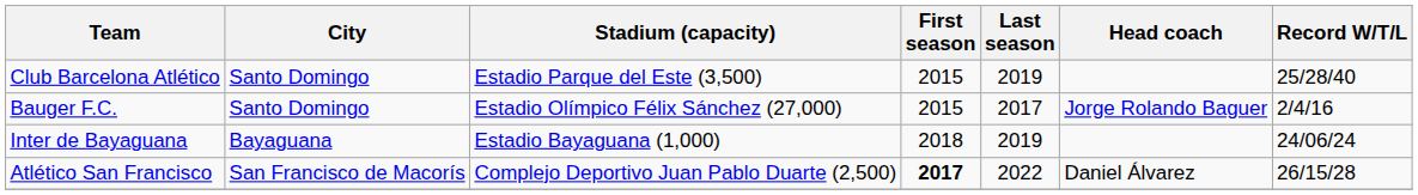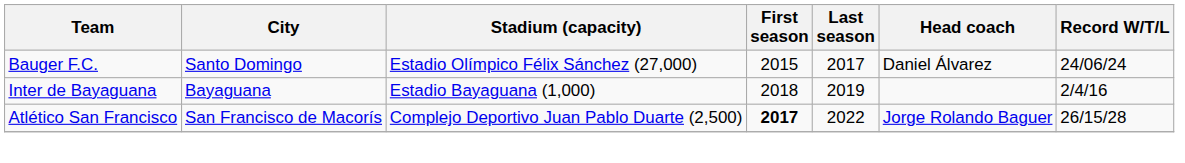 <table class="wikitable sortable" style="text-align:left">
 <tr>
 <th style="background:">Team</th>
 <th style="background:">City</th>
 <th style="background:">Stadium (capacity)</th>
 <th style="background:">First <br> season</th>
 <th style="background:">Last <br> season</th>
 <th style="background:">Head coach</th>
 <th style="background:">Record W/T/L</th>
 </tr>
 <tr>
-<td><a href='#'>Club Barcelona Atlético</a></td>
-<td><a href='#'>Santo Domingo</a></td>
-<td><a href='#'>Estadio Parque del Este</a> (3,500)</td>
-<td align=center>2015</td>
-<td align=center>2019</td>
-<td></td>
-<td>25/28/40</td>
-</tr>
-<tr>
 <td><a href='#'>Bauger F.C.</a></td>
 <td><a href='#'>Santo Domingo</a></td>
 <td><a href='#'>Estadio Olímpico Félix Sánchez</a> (27,000)</td>
 <td align=center>2015</td>
 <td align=center>2017</td>
-<td><a href='#'>Jorge Rolando Baguer</a></td>
-<td>2/4/16</td>
+<td>Daniel Álvarez</td>
+<td>24/06/24</td>
 </tr>
 <tr>
 <td><a href='#'>Inter de Bayaguana</a></td>
 <td><a href='#'>Bayaguana</a></td>
 <td><a href='#'>Estadio Bayaguana</a> (1,000)</td>
 <td align=center>2018</td>
 <td align=center>2019</td>
 <td></td>
-<td>24/06/24</td>
+<td>2/4/16</td>
 </tr>
 <tr>
 <td><a href='#'>Atlético San Francisco</a></td>
 <td><a href='#'>San Francisco de Macorís</a></td>
 <td><a href='#'>Complejo Deportivo Juan Pablo Duarte</a> (2,500)</td>
 <td align=center><strong>2017</strong></td>
 <td align=center>2022</td>
-<td>Daniel Álvarez</td>
+<td><a href='#'>Jorge Rolando Baguer</a></td>
 <td>26/15/28</td>
 </tr>
 <tr>
 </tr>
 </table>
